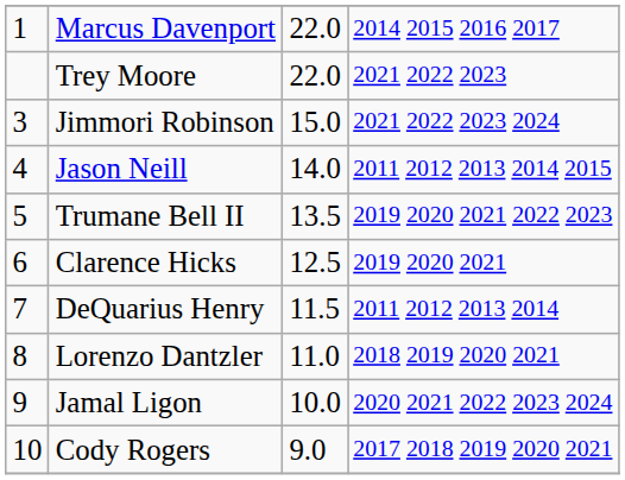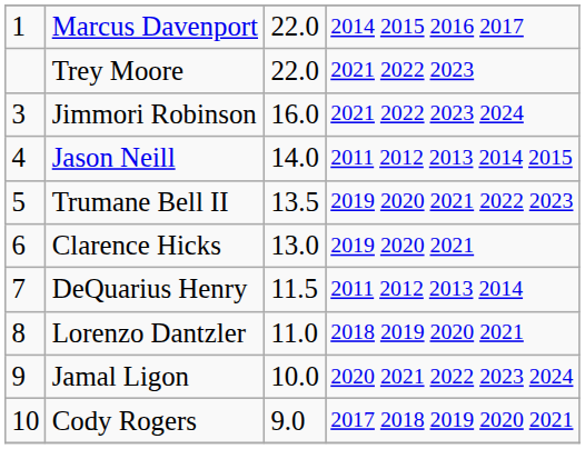 <table class="wikitable">
 <tr>
 </tr>
 <tr>
 <td>1</td>
 <td><a href='#'>Marcus Davenport</a></td>
 <td>22.0</td>
 <td style="font-size:80%;"><a href='#'>2014</a> <a href='#'>2015</a> <a href='#'>2016</a> <a href='#'>2017</a></td>
 </tr>
 <tr>
 <td></td>
 <td>Trey Moore</td>
 <td>22.0</td>
 <td style="font-size:80%;"><a href='#'>2021</a> <a href='#'>2022</a> <a href='#'>2023</a></td>
 </tr>
 <tr>
 <td>3</td>
 <td>Jimmori Robinson</td>
-<td>15.0</td>
+<td>16.0</td>
 <td style="font-size:80%;"><a href='#'>2021</a> <a href='#'>2022</a> <a href='#'>2023</a> <a href='#'>2024</a></td>
 </tr>
 <tr>
 <td>4</td>
 <td><a href='#'>Jason Neill</a></td>
 <td>14.0</td>
 <td style="font-size:80%;"><a href='#'>2011</a> <a href='#'>2012</a> <a href='#'>2013</a> <a href='#'>2014</a> <a href='#'>2015</a></td>
 </tr>
 <tr>
 <td>5</td>
 <td>Trumane Bell II</td>
 <td>13.5</td>
 <td style="font-size:80%;"><a href='#'>2019</a> <a href='#'>2020</a> <a href='#'>2021</a> <a href='#'>2022</a> <a href='#'>2023</a></td>
 </tr>
 <tr>
 <td>6</td>
 <td>Clarence Hicks</td>
-<td>12.5</td>
+<td>13.0</td>
 <td style="font-size:80%;"><a href='#'>2019</a> <a href='#'>2020</a> <a href='#'>2021</a></td>
 </tr>
 <tr>
 <td>7</td>
 <td>DeQuarius Henry</td>
 <td>11.5</td>
 <td style="font-size:80%;"><a href='#'>2011</a> <a href='#'>2012</a> <a href='#'>2013</a> <a href='#'>2014</a></td>
 </tr>
 <tr>
 <td>8</td>
 <td>Lorenzo Dantzler</td>
 <td>11.0</td>
 <td style="font-size:80%;"><a href='#'>2018</a> <a href='#'>2019</a> <a href='#'>2020</a> <a href='#'>2021</a></td>
 </tr>
 <tr>
 <td>9</td>
 <td>Jamal Ligon</td>
 <td>10.0</td>
 <td style="font-size:80%;"><a href='#'>2020</a> <a href='#'>2021</a> <a href='#'>2022</a> <a href='#'>2023</a> <a href='#'>2024</a></td>
 </tr>
 <tr>
 <td>10</td>
 <td>Cody Rogers</td>
 <td>9.0</td>
 <td style="font-size:80%;"><a href='#'>2017</a> <a href='#'>2018</a> <a href='#'>2019</a> <a href='#'>2020</a> <a href='#'>2021</a></td>
 </tr>
 <tr>
 </tr>
 </table>
